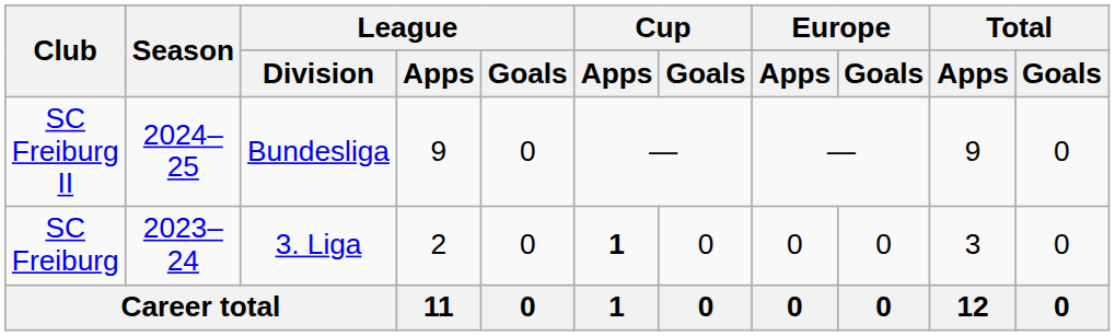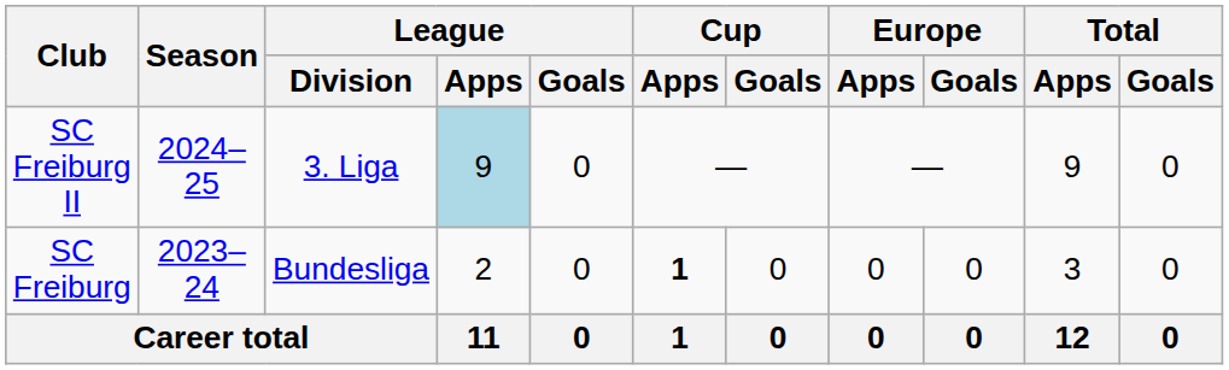 <table class="wikitable" style="text-align:center">
 <tr>
 <th rowspan="2">Club</th>
 <th rowspan="2">Season</th>
 <th colspan="3">League</th>
 <th colspan="2">Cup</th>
 <th colspan="2">Europe</th>
 <th colspan="2">Total</th>
 </tr>
 <tr>
 <th>Division</th>
 <th>Apps</th>
 <th>Goals</th>
 <th>Apps</th>
 <th>Goals</th>
 <th>Apps</th>
 <th>Goals</th>
 <th>Apps</th>
 <th>Goals</th>
 </tr>
 <tr>
 <td><a href='#'>SC Freiburg II</a></td>
 <td><a href='#'>2024–25</a></td>
-<td><a href='#'>Bundesliga</a></td>
-<td>9</td>
+<td><a href='#'>3. Liga</a></td>
+<td style="background: lightblue;">9</td>
 <td>0</td>
 <td colspan="2">—</td>
 <td colspan="2">—</td>
 <td>9</td>
 <td>0</td>
 </tr>
 <tr>
 <td><a href='#'>SC Freiburg</a></td>
 <td><a href='#'>2023–24</a></td>
-<td><a href='#'>3. Liga</a></td>
+<td><a href='#'>Bundesliga</a></td>
 <td>2</td>
 <td>0</td>
 <td><strong>1</strong></td>
 <td>0</td>
 <td>0</td>
 <td>0</td>
 <td>3</td>
 <td>0</td>
 </tr>
 <tr>
 <th colspan="3">Career total</th>
 <th>11</th>
 <th>0</th>
 <th>1</th>
 <th>0</th>
 <th>0</th>
 <th>0</th>
 <th>12</th>
 <th>0</th>
 </tr>
 </table>
